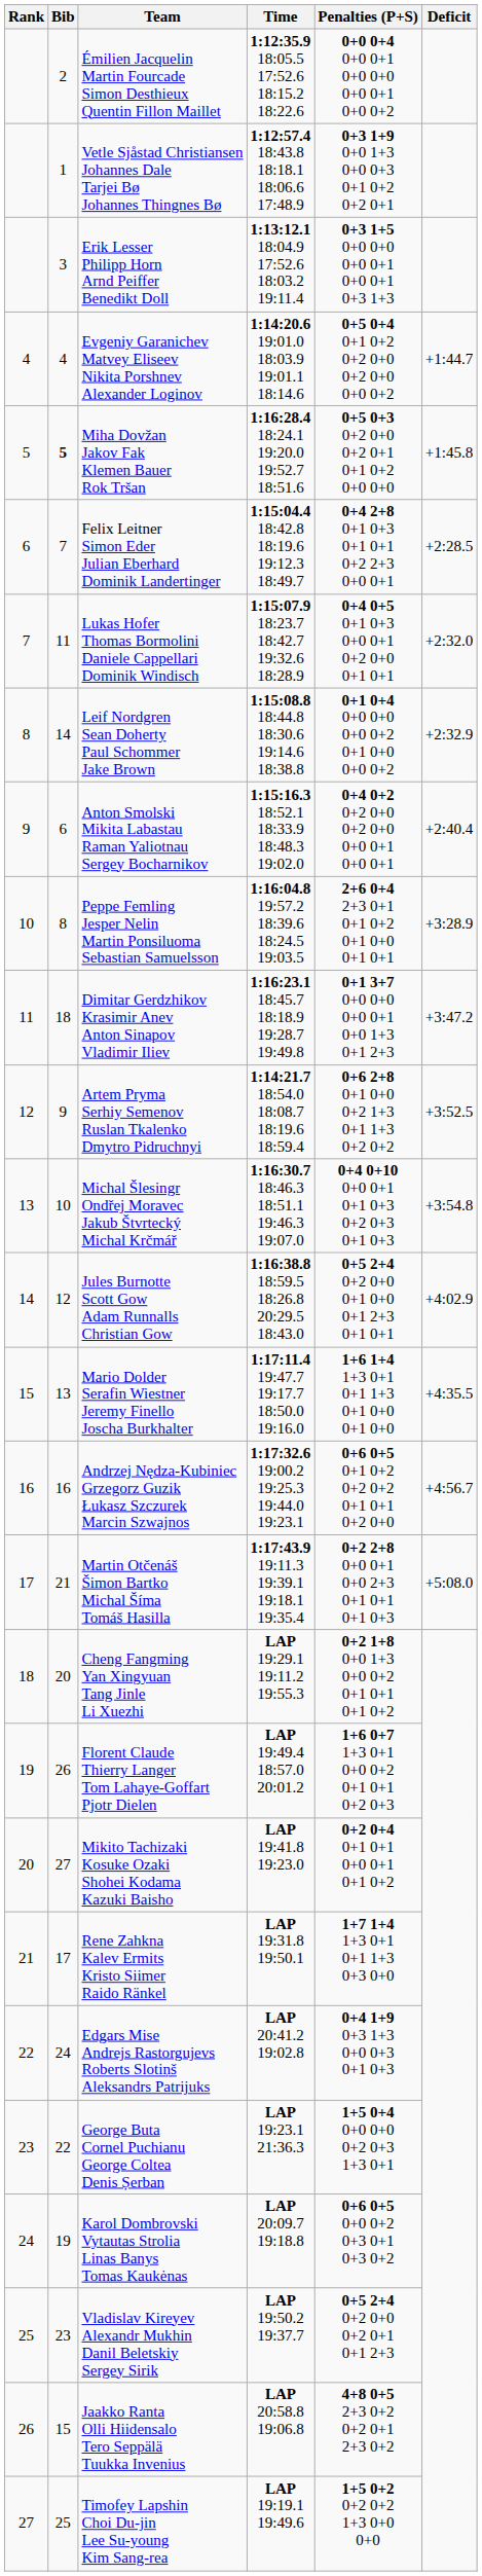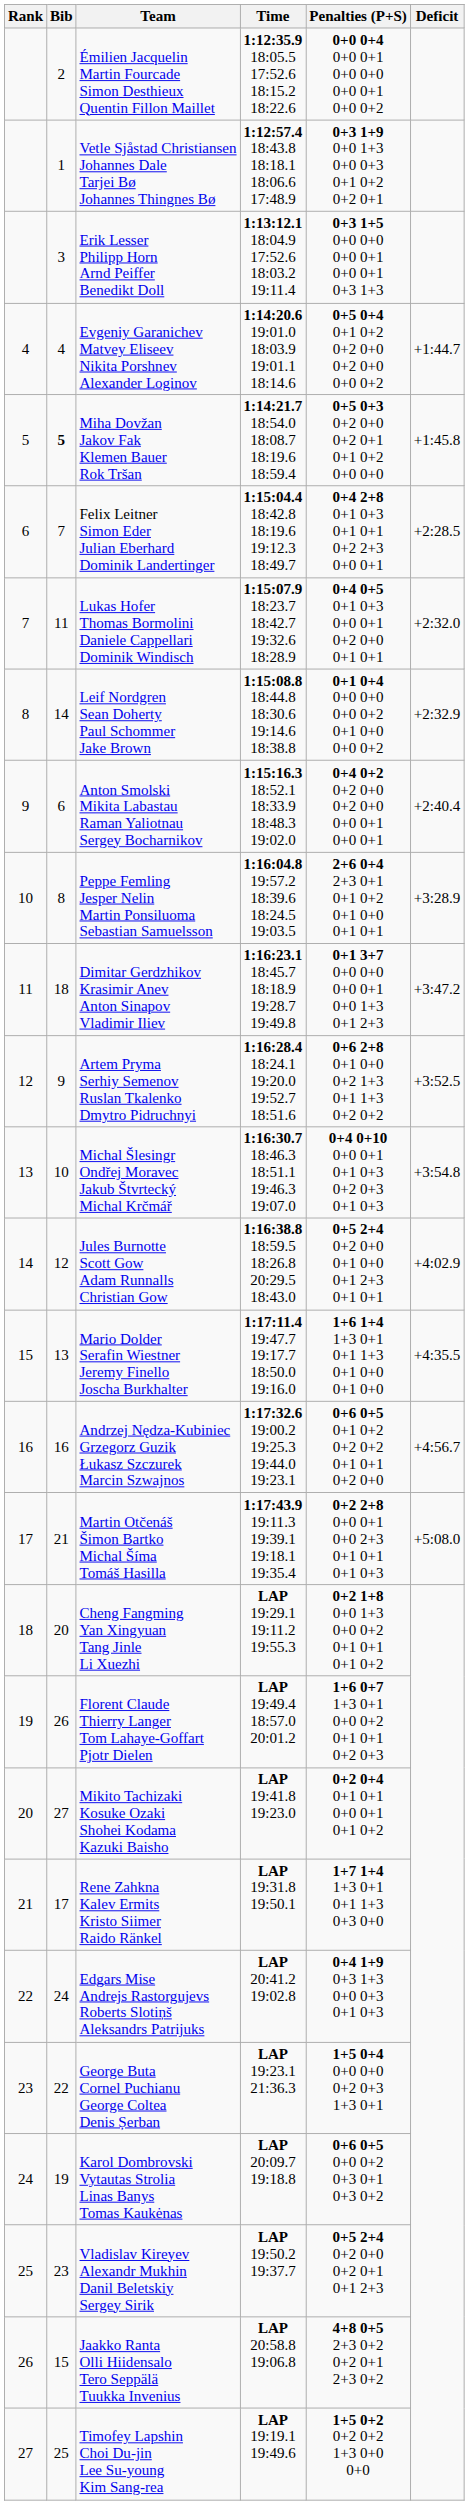 <table class="wikitable sortable" style="text-align:center">
 <tr>
 <th>Rank</th>
 <th>Bib</th>
 <th>Team</th>
 <th>Time</th>
 <th>Penalties (P+S)</th>
 <th>Deficit</th>
 </tr>
 <tr>
 <td></td>
 <td>2</td>
 <td align=left><br><a href='#'>Émilien Jacquelin</a><br><a href='#'>Martin Fourcade</a><br><a href='#'>Simon Desthieux</a><br><a href='#'>Quentin Fillon Maillet</a></td>
 <td><strong>1:12:35.9</strong><br>18:05.5<br>17:52.6<br>18:15.2<br>18:22.6</td>
 <td><strong>0+0 0+4</strong><br>0+0 0+1<br>0+0 0+0<br>0+0 0+1<br>0+0 0+2</td>
 <td></td>
 </tr>
 <tr>
 <td></td>
 <td>1</td>
 <td align=left><br><a href='#'>Vetle Sjåstad Christiansen</a><br><a href='#'>Johannes Dale</a><br><a href='#'>Tarjei Bø</a><br><a href='#'>Johannes Thingnes Bø</a></td>
 <td><strong>1:12:57.4</strong><br>18:43.8<br>18:18.1<br>18:06.6<br>17:48.9</td>
 <td><strong>0+3 1+9</strong><br>0+0 1+3<br>0+0 0+3<br>0+1 0+2<br>0+2 0+1</td>
 <td></td>
 </tr>
 <tr>
 <td></td>
 <td>3</td>
 <td align=left><br><a href='#'>Erik Lesser</a><br><a href='#'>Philipp Horn</a><br><a href='#'>Arnd Peiffer</a><br><a href='#'>Benedikt Doll</a></td>
 <td><strong>1:13:12.1</strong><br>18:04.9<br>17:52.6<br>18:03.2<br>19:11.4</td>
 <td><strong>0+3 1+5</strong><br>0+0 0+0<br>0+0 0+1<br>0+0 0+1<br>0+3 1+3</td>
 <td></td>
 </tr>
 <tr>
 <td>4</td>
 <td>4</td>
 <td align=left><br><a href='#'>Evgeniy Garanichev</a><br><a href='#'>Matvey Eliseev</a><br><a href='#'>Nikita Porshnev</a><br><a href='#'>Alexander Loginov</a></td>
 <td><strong>1:14:20.6</strong><br>19:01.0<br>18:03.9<br>19:01.1<br>18:14.6</td>
 <td><strong>0+5 0+4</strong><br>0+1 0+2<br>0+2 0+0<br>0+2 0+0<br>0+0 0+2</td>
 <td>+1:44.7</td>
 </tr>
 <tr>
 <td>5</td>
 <td><strong>5</strong></td>
 <td align=left><br><a href='#'>Miha Dovžan</a><br><a href='#'>Jakov Fak</a><br><a href='#'>Klemen Bauer</a><br><a href='#'>Rok Tršan</a></td>
-<td><strong>1:16:28.4</strong><br>18:24.1<br>19:20.0<br>19:52.7<br>18:51.6</td>
+<td><strong>1:14:21.7</strong><br>18:54.0<br>18:08.7<br>18:19.6<br>18:59.4</td>
 <td><strong>0+5 0+3</strong><br>0+2 0+0<br>0+2 0+1<br>0+1 0+2<br>0+0 0+0</td>
 <td>+1:45.8</td>
 </tr>
 <tr>
 <td>6</td>
 <td>7</td>
 <td align=left><br>Felix Leitner<br><a href='#'>Simon Eder</a><br><a href='#'>Julian Eberhard</a><br><a href='#'>Dominik Landertinger</a></td>
 <td><strong>1:15:04.4</strong><br>18:42.8<br>18:19.6<br>19:12.3<br>18:49.7</td>
 <td><strong>0+4 2+8</strong><br>0+1 0+3<br>0+1 0+1<br>0+2 2+3<br>0+0 0+1</td>
 <td>+2:28.5</td>
 </tr>
 <tr>
 <td>7</td>
 <td>11</td>
 <td align=left><br><a href='#'>Lukas Hofer</a><br><a href='#'>Thomas Bormolini</a><br><a href='#'>Daniele Cappellari</a><br><a href='#'>Dominik Windisch</a></td>
 <td><strong>1:15:07.9</strong><br>18:23.7<br>18:42.7<br>19:32.6<br>18:28.9</td>
 <td><strong>0+4 0+5</strong><br>0+1 0+3<br>0+0 0+1<br>0+2 0+0<br>0+1 0+1</td>
 <td>+2:32.0</td>
 </tr>
 <tr>
 <td>8</td>
 <td>14</td>
 <td align=left><br><a href='#'>Leif Nordgren</a><br><a href='#'>Sean Doherty</a><br><a href='#'>Paul Schommer</a><br><a href='#'>Jake Brown</a></td>
 <td><strong>1:15:08.8</strong><br>18:44.8<br>18:30.6<br>19:14.6<br>18:38.8</td>
 <td><strong>0+1 0+4</strong><br>0+0 0+0<br>0+0 0+2<br>0+1 0+0<br>0+0 0+2</td>
 <td>+2:32.9</td>
 </tr>
 <tr>
 <td>9</td>
 <td>6</td>
 <td align=left><br><a href='#'>Anton Smolski</a><br><a href='#'>Mikita Labastau</a><br><a href='#'>Raman Yaliotnau</a><br><a href='#'>Sergey Bocharnikov</a></td>
 <td><strong>1:15:16.3</strong><br>18:52.1<br>18:33.9<br>18:48.3<br>19:02.0</td>
 <td><strong>0+4 0+2</strong><br>0+2 0+0<br>0+2 0+0<br>0+0 0+1<br>0+0 0+1</td>
 <td>+2:40.4</td>
 </tr>
 <tr>
 <td>10</td>
 <td>8</td>
 <td align=left><br><a href='#'>Peppe Femling</a><br><a href='#'>Jesper Nelin</a><br><a href='#'>Martin Ponsiluoma</a><br><a href='#'>Sebastian Samuelsson</a></td>
 <td><strong>1:16:04.8</strong><br>19:57.2<br>18:39.6<br>18:24.5<br>19:03.5</td>
 <td><strong>2+6 0+4</strong><br>2+3 0+1<br>0+1 0+2<br>0+1 0+0<br>0+1 0+1</td>
 <td>+3:28.9</td>
 </tr>
 <tr>
 <td>11</td>
 <td>18</td>
 <td align=left><br><a href='#'>Dimitar Gerdzhikov</a><br><a href='#'>Krasimir Anev</a><br><a href='#'>Anton Sinapov</a><br><a href='#'>Vladimir Iliev</a></td>
 <td><strong>1:16:23.1</strong><br>18:45.7<br>18:18.9<br>19:28.7<br>19:49.8</td>
 <td><strong>0+1 3+7</strong><br>0+0 0+0<br>0+0 0+1<br>0+0 1+3<br>0+1 2+3</td>
 <td>+3:47.2</td>
 </tr>
 <tr>
 <td>12</td>
 <td>9</td>
 <td align=left><br><a href='#'>Artem Pryma</a><br><a href='#'>Serhiy Semenov</a><br><a href='#'>Ruslan Tkalenko</a><br><a href='#'>Dmytro Pidruchnyi</a></td>
-<td><strong>1:14:21.7</strong><br>18:54.0<br>18:08.7<br>18:19.6<br>18:59.4</td>
+<td><strong>1:16:28.4</strong><br>18:24.1<br>19:20.0<br>19:52.7<br>18:51.6</td>
 <td><strong>0+6 2+8</strong><br>0+1 0+0<br>0+2 1+3<br>0+1 1+3<br>0+2 0+2</td>
 <td>+3:52.5</td>
 </tr>
 <tr>
 <td>13</td>
 <td>10</td>
 <td align=left><br><a href='#'>Michal Šlesingr</a><br><a href='#'>Ondřej Moravec</a><br><a href='#'>Jakub Štvrtecký</a><br><a href='#'>Michal Krčmář</a></td>
 <td><strong>1:16:30.7</strong><br>18:46.3<br>18:51.1<br>19:46.3<br>19:07.0</td>
 <td><strong>0+4 0+10</strong><br>0+0 0+1<br>0+1 0+3<br>0+2 0+3<br>0+1 0+3</td>
 <td>+3:54.8</td>
 </tr>
 <tr>
 <td>14</td>
 <td>12</td>
 <td align=left><br><a href='#'>Jules Burnotte</a><br><a href='#'>Scott Gow</a><br><a href='#'>Adam Runnalls</a><br><a href='#'>Christian Gow</a></td>
 <td><strong>1:16:38.8</strong><br>18:59.5<br>18:26.8<br>20:29.5<br>18:43.0</td>
 <td><strong>0+5 2+4</strong><br>0+2 0+0<br>0+1 0+0<br>0+1 2+3<br>0+1 0+1</td>
 <td>+4:02.9</td>
 </tr>
 <tr>
 <td>15</td>
 <td>13</td>
 <td align=left><br><a href='#'>Mario Dolder</a><br><a href='#'>Serafin Wiestner</a><br><a href='#'>Jeremy Finello</a><br><a href='#'>Joscha Burkhalter</a></td>
 <td><strong>1:17:11.4</strong><br>19:47.7<br>19:17.7<br>18:50.0<br>19:16.0</td>
 <td><strong>1+6 1+4</strong><br>1+3 0+1<br>0+1 1+3<br>0+1 0+0<br>0+1 0+0</td>
 <td>+4:35.5</td>
 </tr>
 <tr>
 <td>16</td>
 <td>16</td>
 <td align=left><br><a href='#'>Andrzej Nędza-Kubiniec</a><br><a href='#'>Grzegorz Guzik</a><br><a href='#'>Łukasz Szczurek</a><br><a href='#'>Marcin Szwajnos</a></td>
 <td><strong>1:17:32.6</strong><br>19:00.2<br>19:25.3<br>19:44.0<br>19:23.1</td>
 <td><strong>0+6 0+5</strong><br>0+1 0+2<br>0+2 0+2<br>0+1 0+1<br>0+2 0+0</td>
 <td>+4:56.7</td>
 </tr>
 <tr>
 <td>17</td>
 <td>21</td>
 <td align=left><br><a href='#'>Martin Otčenáš</a><br><a href='#'>Šimon Bartko</a><br><a href='#'>Michal Šíma</a><br><a href='#'>Tomáš Hasilla</a></td>
 <td><strong>1:17:43.9</strong><br>19:11.3<br>19:39.1<br>19:18.1<br>19:35.4</td>
 <td><strong>0+2 2+8</strong><br>0+0 0+1<br>0+0 2+3<br>0+1 0+1<br>0+1 0+3</td>
 <td>+5:08.0</td>
 </tr>
 <tr>
 <td>18</td>
 <td>20</td>
 <td align=left><br><a href='#'>Cheng Fangming</a><br><a href='#'>Yan Xingyuan</a><br><a href='#'>Tang Jinle</a><br><a href='#'>Li Xuezhi</a></td>
 <td valign=top><strong>LAP</strong><br>19:29.1<br>19:11.2<br>19:55.3</td>
 <td><strong>0+2 1+8</strong><br>0+0 1+3<br>0+0 0+2<br>0+1 0+1<br>0+1 0+2</td>
 <td rowspan=10></td>
 </tr>
 <tr>
 <td>19</td>
 <td>26</td>
 <td align=left><br><a href='#'>Florent Claude</a><br><a href='#'>Thierry Langer</a><br><a href='#'>Tom Lahaye-Goffart</a><br><a href='#'>Pjotr Dielen</a></td>
 <td valign=top><strong>LAP</strong><br>19:49.4<br>18:57.0<br>20:01.2</td>
 <td><strong>1+6 0+7</strong><br>1+3 0+1<br>0+0 0+2<br>0+1 0+1<br>0+2 0+3</td>
 </tr>
 <tr>
 <td>20</td>
 <td>27</td>
 <td align=left><br><a href='#'>Mikito Tachizaki</a><br><a href='#'>Kosuke Ozaki</a><br><a href='#'>Shohei Kodama</a><br><a href='#'>Kazuki Baisho</a></td>
 <td valign=top><strong>LAP</strong><br>19:41.8<br>19:23.0</td>
 <td valign=top><strong>0+2 0+4</strong><br>0+1 0+1<br>0+0 0+1<br>0+1 0+2</td>
 </tr>
 <tr>
 <td>21</td>
 <td>17</td>
 <td align=left><br><a href='#'>Rene Zahkna</a><br><a href='#'>Kalev Ermits</a><br><a href='#'>Kristo Siimer</a><br><a href='#'>Raido Ränkel</a></td>
 <td valign=top><strong>LAP</strong><br>19:31.8<br>19:50.1</td>
 <td valign=top><strong>1+7 1+4</strong><br>1+3 0+1<br>0+1 1+3<br>0+3 0+0</td>
 </tr>
 <tr>
 <td>22</td>
 <td>24</td>
 <td align=left><br><a href='#'>Edgars Mise</a><br><a href='#'>Andrejs Rastorgujevs</a><br><a href='#'>Roberts Slotiņš</a><br><a href='#'>Aleksandrs Patrijuks</a></td>
 <td valign=top><strong>LAP</strong><br>20:41.2<br>19:02.8</td>
 <td valign=top><strong>0+4 1+9</strong><br>0+3 1+3<br>0+0 0+3<br>0+1 0+3</td>
 </tr>
 <tr>
 <td>23</td>
 <td>22</td>
 <td align=left><br><a href='#'>George Buta</a><br><a href='#'>Cornel Puchianu</a><br><a href='#'>George Coltea</a><br><a href='#'>Denis Șerban</a></td>
 <td valign=top><strong>LAP</strong><br>19:23.1<br>21:36.3</td>
 <td valign=top><strong>1+5 0+4</strong><br>0+0 0+0<br>0+2 0+3<br>1+3 0+1</td>
 </tr>
 <tr>
 <td>24</td>
 <td>19</td>
 <td align=left><br><a href='#'>Karol Dombrovski</a><br><a href='#'>Vytautas Strolia</a><br><a href='#'>Linas Banys</a><br><a href='#'>Tomas Kaukėnas</a></td>
 <td valign=top><strong>LAP</strong><br>20:09.7<br>19:18.8</td>
 <td valign=top><strong>0+6 0+5</strong><br>0+0 0+2<br>0+3 0+1<br>0+3 0+2</td>
 </tr>
 <tr>
 <td>25</td>
 <td>23</td>
 <td align=left><br><a href='#'>Vladislav Kireyev</a><br><a href='#'>Alexandr Mukhin</a><br><a href='#'>Danil Beletskiy</a><br><a href='#'>Sergey Sirik</a></td>
 <td valign=top><strong>LAP</strong><br>19:50.2<br>19:37.7</td>
 <td valign=top><strong>0+5 2+4</strong><br>0+2 0+0<br>0+2 0+1<br>0+1 2+3</td>
 </tr>
 <tr>
 <td>26</td>
 <td>15</td>
 <td align=left><br><a href='#'>Jaakko Ranta</a><br><a href='#'>Olli Hiidensalo</a><br><a href='#'>Tero Seppälä</a><br><a href='#'>Tuukka Invenius</a></td>
 <td valign=top><strong>LAP</strong><br>20:58.8<br>19:06.8</td>
 <td valign=top><strong>4+8 0+5</strong><br>2+3 0+2<br>0+2 0+1<br>2+3 0+2</td>
 </tr>
 <tr>
 <td>27</td>
 <td>25</td>
 <td align=left><br><a href='#'>Timofey Lapshin</a><br><a href='#'>Choi Du-jin</a><br><a href='#'>Lee Su-young</a><br><a href='#'>Kim Sang-rea</a></td>
 <td valign=top><strong>LAP</strong><br>19:19.1<br>19:49.6</td>
 <td valign=top><strong>1+5 0+2</strong><br>0+2 0+2<br>1+3 0+0<br>0+0</td>
 </tr>
 </table>
